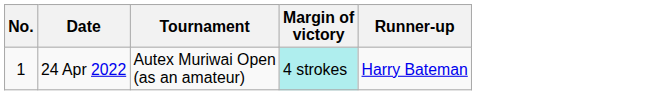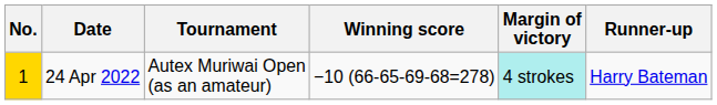 <table class="wikitable" style="font-size:95%;">
 <tr>
 <th>No.</th>
 <th>Date</th>
 <th>Tournament</th>
+<th>Winning score</th>
 <th>Margin of<br>victory</th>
 <th>Runner-up</th>
 </tr>
 <tr>
-<td align=center>1</td>
+<td align=center style="background: gold;">1</td>
 <td align=right>24 Apr <a href='#'>2022</a></td>
 <td>Autex Muriwai Open<br>(as an amateur)</td>
+<td>−10 (66-65-69-68=278)</td>
 <td style="background: paleturquoise;">4 strokes</td>
 <td> <a href='#'>Harry Bateman</a></td>
 </tr>
 </table>
